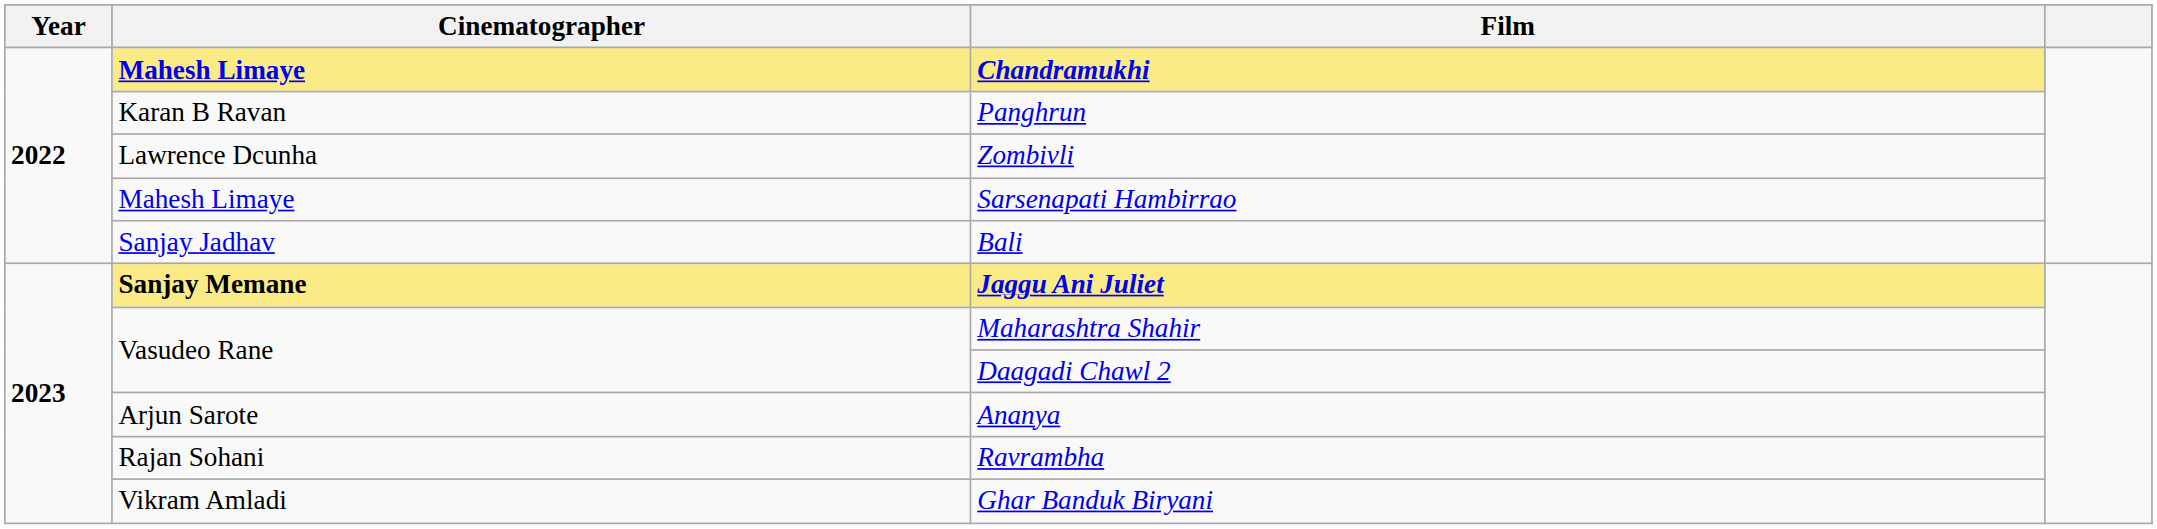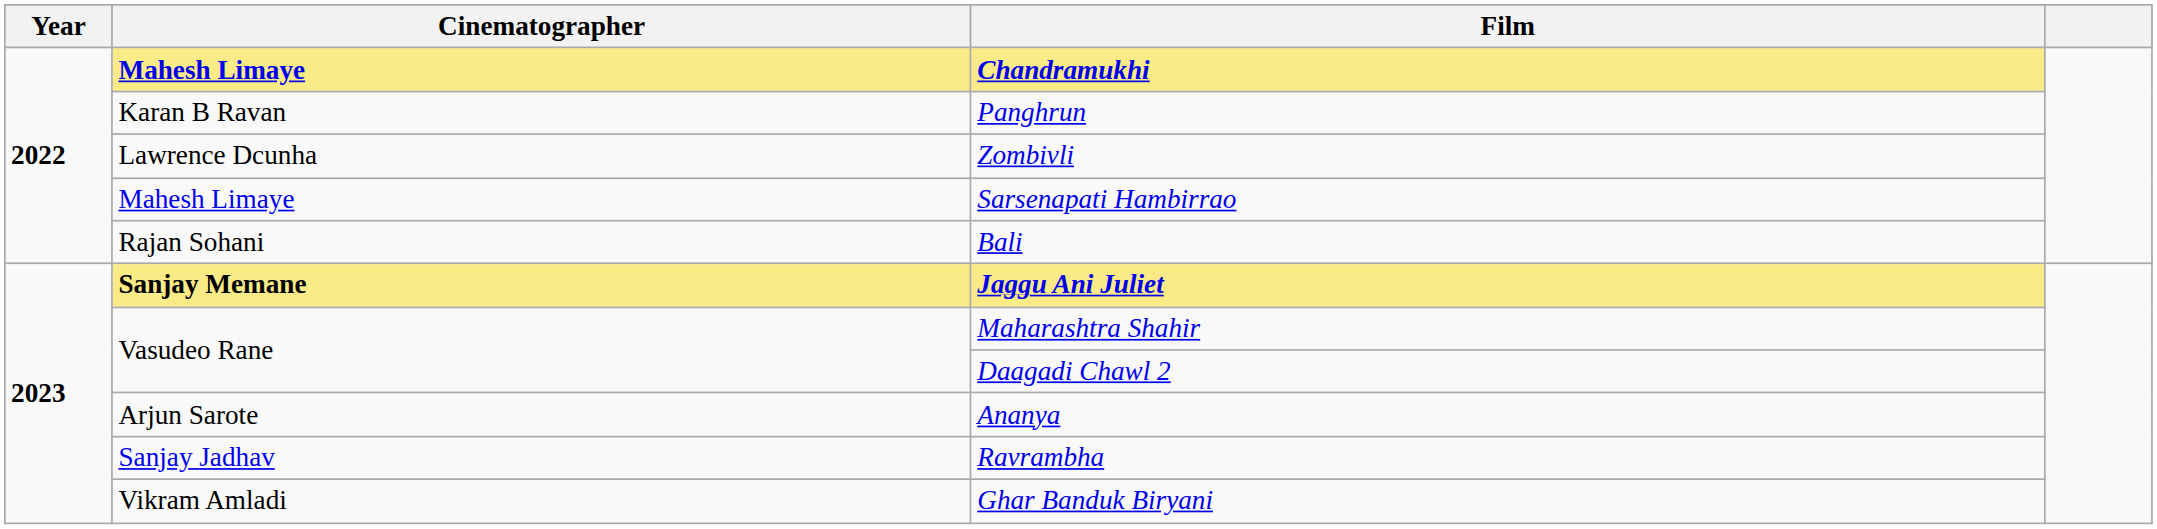 <table class="wikitable" style="width:100%">
 <tr bgcolor="#bebebe">
 <th width="5%">Year</th>
 <th width="40%">Cinematographer</th>
 <th width="50%">Film</th>
 <th width="5%"></th>
 </tr>
 <tr>
 <td rowspan="5"><strong>2022</strong></td>
 <td style="background:#FAEB86"><strong><a href='#'>Mahesh Limaye</a></strong></td>
 <td style="background:#FAEB86"><strong><em><a href='#'>Chandramukhi</a></em></strong></td>
 <td rowspan="5"></td>
 </tr>
 <tr>
 <td>Karan B Ravan</td>
 <td><em><a href='#'>Panghrun</a></em></td>
 </tr>
 <tr>
 <td>Lawrence Dcunha</td>
 <td><em><a href='#'>Zombivli</a></em></td>
 </tr>
 <tr>
 <td><a href='#'>Mahesh Limaye</a></td>
 <td><em><a href='#'>Sarsenapati Hambirrao</a></em></td>
 </tr>
 <tr>
-<td><a href='#'>Sanjay Jadhav</a></td>
+<td>Rajan Sohani</td>
 <td><em><a href='#'>Bali</a></em></td>
 </tr>
 <tr>
 <td rowspan="6"><strong>2023</strong></td>
 <td style="background:#FAEB86"><strong>Sanjay Memane</strong></td>
 <td style="background:#FAEB86"><strong><em><a href='#'>Jaggu Ani Juliet</a></em></strong></td>
 <td rowspan="6"></td>
 </tr>
 <tr>
 <td rowspan="2">Vasudeo Rane</td>
 <td><em><a href='#'>Maharashtra Shahir</a></em></td>
 </tr>
 <tr>
 <td><em><a href='#'>Daagadi Chawl 2</a></em></td>
 </tr>
 <tr>
 <td>Arjun Sarote</td>
 <td><em><a href='#'>Ananya</a></em></td>
 </tr>
 <tr>
-<td>Rajan Sohani</td>
+<td><a href='#'>Sanjay Jadhav</a></td>
 <td><em><a href='#'>Ravrambha</a></em></td>
 </tr>
 <tr>
 <td>Vikram Amladi</td>
 <td><em><a href='#'>Ghar Banduk Biryani</a></em></td>
 </tr>
 </table>
